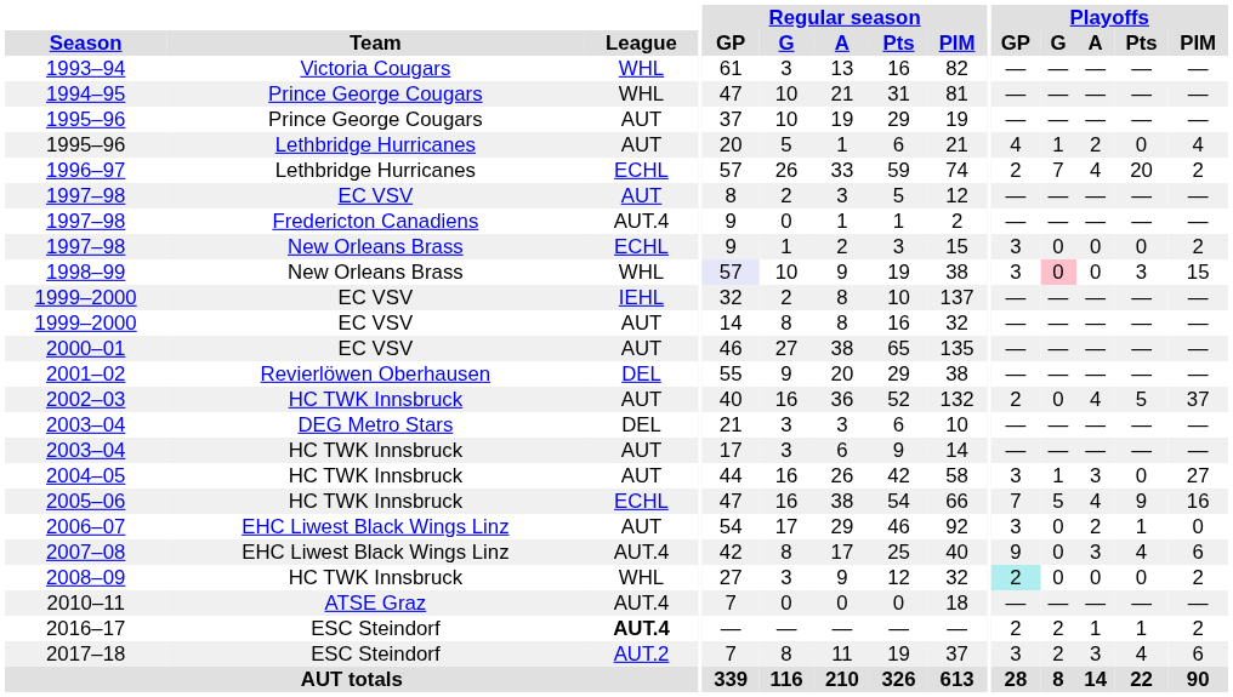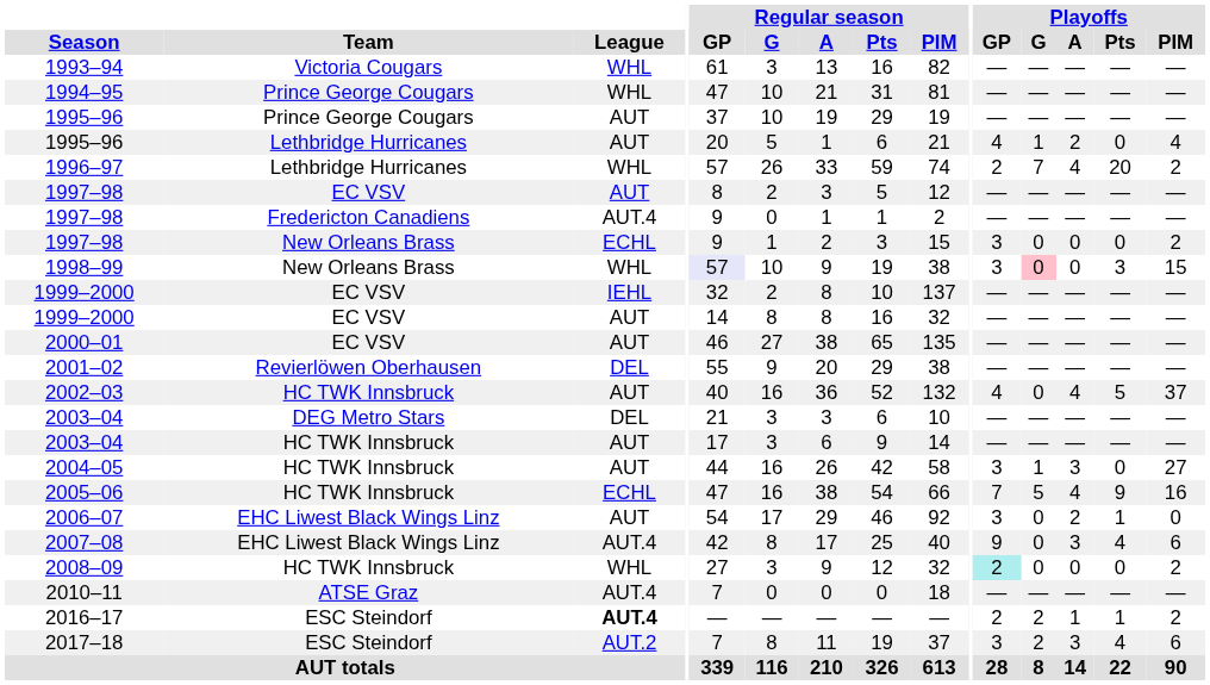 <table border="0" cellpadding="1" cellspacing="0" style="text-align:center; width:60em">
 <tr bgcolor="#e0e0e0">
 <th colspan="3" bgcolor="#ffffff"></th>
 <th rowspan="99" bgcolor="#ffffff"></th>
 <th colspan="5"><a href='#'>Regular season</a></th>
 <th rowspan="99" bgcolor="#ffffff"></th>
 <th colspan="5"><a href='#'>Playoffs</a></th>
 </tr>
 <tr bgcolor="#e0e0e0">
 <th><a href='#'>Season</a></th>
 <th>Team</th>
 <th>League</th>
 <th>GP</th>
 <th><a href='#'>G</a></th>
 <th><a href='#'>A</a></th>
 <th><a href='#'>Pts</a></th>
 <th><a href='#'>PIM</a></th>
 <th>GP</th>
 <th>G</th>
 <th>A</th>
 <th>Pts</th>
 <th>PIM</th>
 </tr>
 <tr>
 <td><a href='#'>1993–94</a></td>
 <td><a href='#'>Victoria Cougars</a></td>
 <td><a href='#'>WHL</a></td>
 <td>61</td>
 <td>3</td>
 <td>13</td>
 <td>16</td>
 <td>82</td>
 <td>—</td>
 <td>—</td>
 <td>—</td>
 <td>—</td>
 <td>—</td>
 </tr>
 <tr bgcolor="#f0f0f0">
 <td><a href='#'>1994–95</a></td>
 <td><a href='#'>Prince George Cougars</a></td>
 <td>WHL</td>
 <td>47</td>
 <td>10</td>
 <td>21</td>
 <td>31</td>
 <td>81</td>
 <td>—</td>
 <td>—</td>
 <td>—</td>
 <td>—</td>
 <td>—</td>
 </tr>
 <tr>
 <td><a href='#'>1995–96</a></td>
 <td>Prince George Cougars</td>
 <td>AUT</td>
 <td>37</td>
 <td>10</td>
 <td>19</td>
 <td>29</td>
 <td>19</td>
 <td>—</td>
 <td>—</td>
 <td>—</td>
 <td>—</td>
 <td>—</td>
 </tr>
 <tr bgcolor="#f0f0f0">
 <td>1995–96</td>
 <td><a href='#'>Lethbridge Hurricanes</a></td>
 <td>AUT</td>
 <td>20</td>
 <td>5</td>
 <td>1</td>
 <td>6</td>
 <td>21</td>
 <td>4</td>
 <td>1</td>
 <td>2</td>
 <td>0</td>
 <td>4</td>
 </tr>
 <tr>
 <td><a href='#'>1996–97</a></td>
 <td>Lethbridge Hurricanes</td>
-<td><a href='#'>ECHL</a></td>
+<td>WHL</td>
 <td>57</td>
 <td>26</td>
 <td>33</td>
 <td>59</td>
 <td>74</td>
 <td>2</td>
 <td>7</td>
 <td>4</td>
 <td>20</td>
 <td>2</td>
 </tr>
 <tr bgcolor="#f0f0f0">
 <td><a href='#'>1997–98</a></td>
 <td><a href='#'>EC VSV</a></td>
 <td><a href='#'>AUT</a></td>
 <td>8</td>
 <td>2</td>
 <td>3</td>
 <td>5</td>
 <td>12</td>
 <td>—</td>
 <td>—</td>
 <td>—</td>
 <td>—</td>
 <td>—</td>
 </tr>
 <tr>
 <td><a href='#'>1997–98</a></td>
 <td><a href='#'>Fredericton Canadiens</a></td>
 <td>AUT.4</td>
 <td>9</td>
 <td>0</td>
 <td>1</td>
 <td>1</td>
 <td>2</td>
 <td>—</td>
 <td>—</td>
 <td>—</td>
 <td>—</td>
 <td>—</td>
 </tr>
 <tr bgcolor="#f0f0f0">
 <td><a href='#'>1997–98</a></td>
 <td><a href='#'>New Orleans Brass</a></td>
 <td><a href='#'>ECHL</a></td>
 <td>9</td>
 <td>1</td>
 <td>2</td>
 <td>3</td>
 <td>15</td>
 <td>3</td>
 <td>0</td>
 <td>0</td>
 <td>0</td>
 <td>2</td>
 </tr>
 <tr>
 <td><a href='#'>1998–99</a></td>
 <td>New Orleans Brass</td>
 <td>WHL</td>
 <td style="background: lavender;">57</td>
 <td>10</td>
 <td>9</td>
 <td>19</td>
 <td>38</td>
 <td>3</td>
 <td style="background: pink;">0</td>
 <td>0</td>
 <td>3</td>
 <td>15</td>
 </tr>
 <tr bgcolor="#f0f0f0">
 <td><a href='#'>1999–2000</a></td>
 <td>EC VSV</td>
 <td><a href='#'>IEHL</a></td>
 <td>32</td>
 <td>2</td>
 <td>8</td>
 <td>10</td>
 <td>137</td>
 <td>—</td>
 <td>—</td>
 <td>—</td>
 <td>—</td>
 <td>—</td>
 </tr>
 <tr>
 <td><a href='#'>1999–2000</a></td>
 <td>EC VSV</td>
 <td>AUT</td>
 <td>14</td>
 <td>8</td>
 <td>8</td>
 <td>16</td>
 <td>32</td>
 <td>—</td>
 <td>—</td>
 <td>—</td>
 <td>—</td>
 <td>—</td>
 </tr>
 <tr bgcolor="#f0f0f0">
 <td><a href='#'>2000–01</a></td>
 <td>EC VSV</td>
 <td>AUT</td>
 <td>46</td>
 <td>27</td>
 <td>38</td>
 <td>65</td>
 <td>135</td>
 <td>—</td>
 <td>—</td>
 <td>—</td>
 <td>—</td>
 <td>—</td>
 </tr>
 <tr>
 <td><a href='#'>2001–02</a></td>
 <td><a href='#'>Revierlöwen Oberhausen</a></td>
 <td><a href='#'>DEL</a></td>
 <td>55</td>
 <td>9</td>
 <td>20</td>
 <td>29</td>
 <td>38</td>
 <td>—</td>
 <td>—</td>
 <td>—</td>
 <td>—</td>
 <td>—</td>
 </tr>
 <tr bgcolor="#f0f0f0">
 <td><a href='#'>2002–03</a></td>
 <td><a href='#'>HC TWK Innsbruck</a></td>
 <td>AUT</td>
 <td>40</td>
 <td>16</td>
 <td>36</td>
 <td>52</td>
 <td>132</td>
-<td>2</td>
+<td>4</td>
 <td>0</td>
 <td>4</td>
 <td>5</td>
 <td>37</td>
 </tr>
 <tr>
 <td><a href='#'>2003–04</a></td>
 <td><a href='#'>DEG Metro Stars</a></td>
 <td>DEL</td>
 <td>21</td>
 <td>3</td>
 <td>3</td>
 <td>6</td>
 <td>10</td>
 <td>—</td>
 <td>—</td>
 <td>—</td>
 <td>—</td>
 <td>—</td>
 </tr>
 <tr bgcolor="#f0f0f0">
 <td><a href='#'>2003–04</a></td>
 <td>HC TWK Innsbruck</td>
 <td>AUT</td>
 <td>17</td>
 <td>3</td>
 <td>6</td>
 <td>9</td>
 <td>14</td>
 <td>—</td>
 <td>—</td>
 <td>—</td>
 <td>—</td>
 <td>—</td>
 </tr>
 <tr>
 <td><a href='#'>2004–05</a></td>
 <td>HC TWK Innsbruck</td>
 <td>AUT</td>
 <td>44</td>
 <td>16</td>
 <td>26</td>
 <td>42</td>
 <td>58</td>
 <td>3</td>
 <td>1</td>
 <td>3</td>
 <td>0</td>
 <td>27</td>
 </tr>
 <tr bgcolor="#f0f0f0">
 <td><a href='#'>2005–06</a></td>
 <td>HC TWK Innsbruck</td>
 <td><a href='#'>ECHL</a></td>
 <td>47</td>
 <td>16</td>
 <td>38</td>
 <td>54</td>
 <td>66</td>
 <td>7</td>
 <td>5</td>
 <td>4</td>
 <td>9</td>
 <td>16</td>
 </tr>
 <tr>
 <td><a href='#'>2006–07</a></td>
 <td><a href='#'>EHC Liwest Black Wings Linz</a></td>
 <td>AUT</td>
 <td>54</td>
 <td>17</td>
 <td>29</td>
 <td>46</td>
 <td>92</td>
 <td>3</td>
 <td>0</td>
 <td>2</td>
 <td>1</td>
 <td>0</td>
 </tr>
 <tr bgcolor="#f0f0f0">
 <td><a href='#'>2007–08</a></td>
 <td>EHC Liwest Black Wings Linz</td>
 <td>AUT.4</td>
 <td>42</td>
 <td>8</td>
 <td>17</td>
 <td>25</td>
 <td>40</td>
 <td>9</td>
 <td>0</td>
 <td>3</td>
 <td>4</td>
 <td>6</td>
 </tr>
 <tr>
 <td><a href='#'>2008–09</a></td>
 <td>HC TWK Innsbruck</td>
 <td>WHL</td>
 <td>27</td>
 <td>3</td>
 <td>9</td>
 <td>12</td>
 <td>32</td>
 <td style="background: paleturquoise;">2</td>
 <td>0</td>
 <td>0</td>
 <td>0</td>
 <td>2</td>
 </tr>
 <tr bgcolor="#f0f0f0">
 <td>2010–11</td>
 <td><a href='#'>ATSE Graz</a></td>
 <td>AUT.4</td>
 <td>7</td>
 <td>0</td>
 <td>0</td>
 <td>0</td>
 <td>18</td>
 <td>—</td>
 <td>—</td>
 <td>—</td>
 <td>—</td>
 <td>—</td>
 </tr>
 <tr>
 <td>2016–17</td>
 <td>ESC Steindorf</td>
 <td><strong>AUT.4</strong></td>
 <td>—</td>
 <td>—</td>
 <td>—</td>
 <td>—</td>
 <td>—</td>
 <td>2</td>
 <td>2</td>
 <td>1</td>
 <td>1</td>
 <td>2</td>
 </tr>
 <tr bgcolor="#f0f0f0">
 <td>2017–18</td>
 <td>ESC Steindorf</td>
 <td><a href='#'>AUT.2</a></td>
 <td>7</td>
 <td>8</td>
 <td>11</td>
 <td>19</td>
 <td>37</td>
 <td>3</td>
 <td>2</td>
 <td>3</td>
 <td>4</td>
 <td>6</td>
 </tr>
 <tr bgcolor="#e0e0e0">
 <th colspan="3">AUT totals</th>
 <th>339</th>
 <th>116</th>
 <th>210</th>
 <th>326</th>
 <th>613</th>
 <th>28</th>
 <th>8</th>
 <th>14</th>
 <th>22</th>
 <th>90</th>
 </tr>
 </table>
